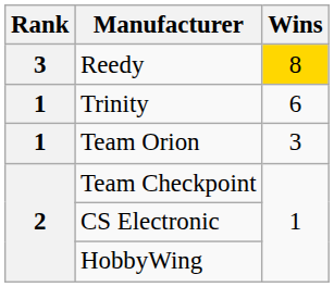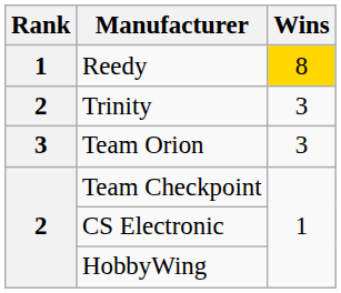 <table class="wikitable">
 <tr>
 <th>Rank</th>
 <th>Manufacturer</th>
 <th>Wins</th>
 </tr>
 <tr>
-<th>3</th>
+<th>1</th>
 <td> Reedy</td>
 <td style="background: gold; text-align:center;">8</td>
 </tr>
 <tr>
-<th>1</th>
+<th>2</th>
 <td> Trinity</td>
-<td style="text-align:center;">6</td>
+<td style="text-align:center;">3</td>
 </tr>
 <tr>
-<th>1</th>
+<th>3</th>
 <td> Team Orion</td>
 <td style="text-align:center;">3</td>
 </tr>
 <tr>
 <th rowspan="3">2</th>
 <td> Team Checkpoint</td>
 <td rowspan="3" style="text-align:center;">1</td>
 </tr>
 <tr>
 <td> CS Electronic</td>
 </tr>
 <tr>
 <td> HobbyWing</td>
 </tr>
 </table>
